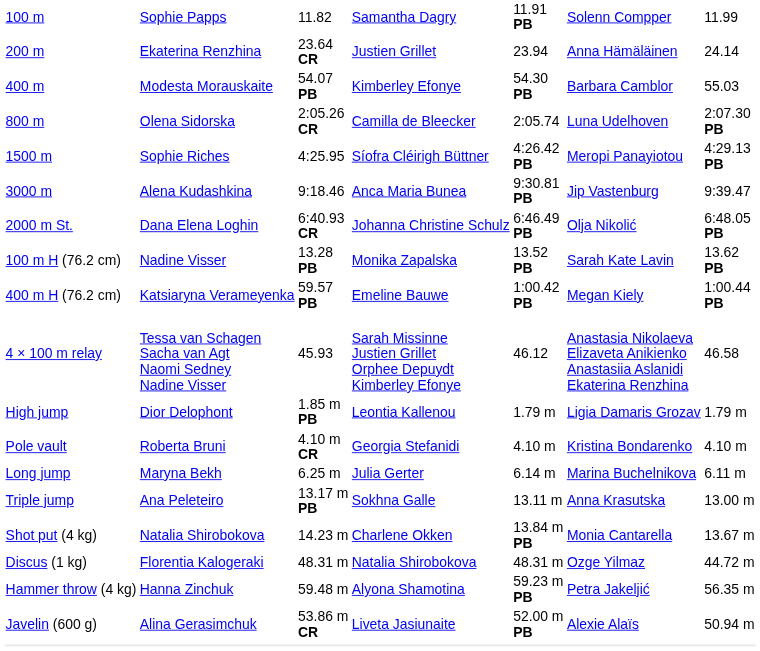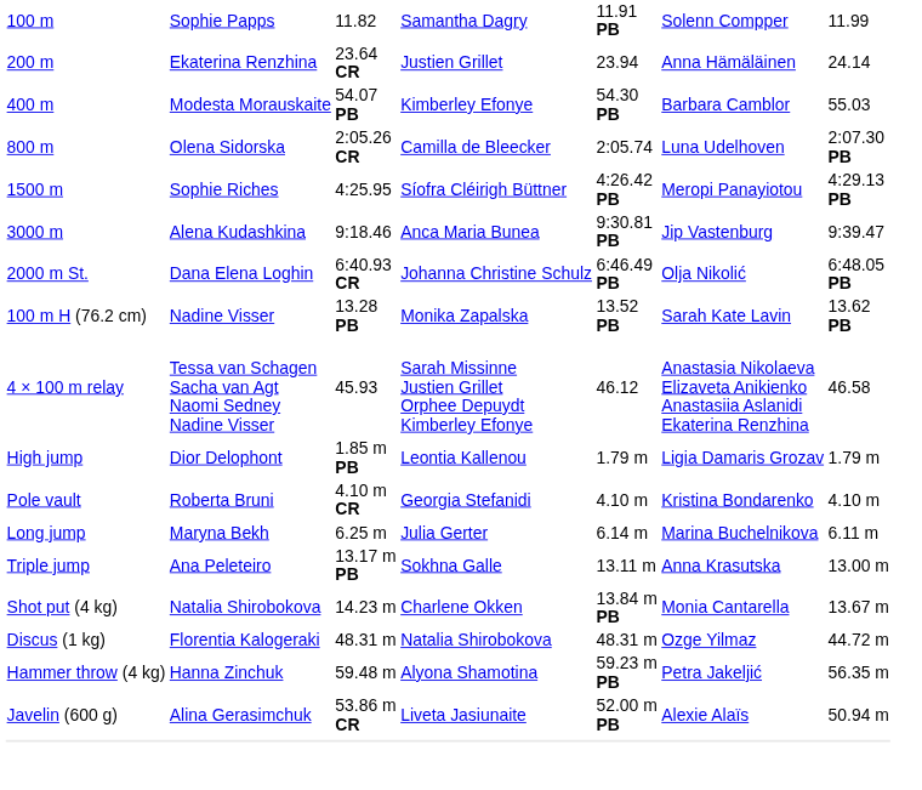 <table>
 <tr>
 <td><a href='#'>100 m</a></td>
 <td><a href='#'>Sophie Papps</a><br> </td>
 <td>11.82</td>
 <td><a href='#'>Samantha Dagry</a><br> </td>
 <td>11.91 <br> <strong>PB</strong></td>
 <td><a href='#'>Solenn Compper</a><br> </td>
 <td>11.99</td>
 </tr>
 <tr>
 <td><a href='#'>200 m</a></td>
 <td><a href='#'>Ekaterina Renzhina</a><br> </td>
 <td>23.64 <br> <strong>CR</strong></td>
 <td><a href='#'>Justien Grillet</a><br> </td>
 <td>23.94</td>
 <td><a href='#'>Anna Hämäläinen</a><br> </td>
 <td>24.14</td>
 </tr>
 <tr>
 <td><a href='#'>400 m</a></td>
 <td><a href='#'>Modesta Morauskaite</a><br> </td>
 <td>54.07 <br> <strong>PB</strong></td>
 <td><a href='#'>Kimberley Efonye</a><br> </td>
 <td>54.30 <br> <strong>PB</strong></td>
 <td><a href='#'>Barbara Camblor</a><br> </td>
 <td>55.03</td>
 </tr>
 <tr>
 <td><a href='#'>800 m</a></td>
 <td><a href='#'>Olena Sidorska</a><br> </td>
 <td>2:05.26 <br> <strong>CR</strong></td>
 <td><a href='#'>Camilla de Bleecker</a><br> </td>
 <td>2:05.74</td>
 <td><a href='#'>Luna Udelhoven</a><br> </td>
 <td>2:07.30 <br> <strong>PB</strong></td>
 </tr>
 <tr>
 <td><a href='#'>1500 m</a></td>
 <td><a href='#'>Sophie Riches</a><br> </td>
 <td>4:25.95</td>
 <td><a href='#'>Síofra Cléirigh Büttner</a><br> </td>
 <td>4:26.42 <br> <strong>PB</strong></td>
 <td><a href='#'>Meropi Panayiotou</a><br> </td>
 <td>4:29.13 <br> <strong>PB</strong></td>
 </tr>
 <tr>
 <td><a href='#'>3000 m</a></td>
 <td><a href='#'>Alena Kudashkina</a><br> </td>
 <td>9:18.46</td>
 <td><a href='#'>Anca Maria Bunea</a><br> </td>
 <td>9:30.81 <br> <strong>PB</strong></td>
 <td><a href='#'>Jip Vastenburg</a><br> </td>
 <td>9:39.47</td>
 </tr>
 <tr>
 <td><a href='#'>2000 m St.</a></td>
 <td><a href='#'>Dana Elena Loghin</a><br> </td>
 <td>6:40.93 <br> <strong>CR</strong></td>
 <td><a href='#'>Johanna Christine Schulz</a><br> </td>
 <td>6:46.49 <br> <strong>PB</strong></td>
 <td><a href='#'>Olja Nikolić</a><br> </td>
 <td>6:48.05 <br> <strong>PB</strong></td>
 </tr>
 <tr>
 <td><a href='#'>100 m H</a> (76.2 cm)</td>
 <td><a href='#'>Nadine Visser</a><br> </td>
 <td>13.28 <br> <strong>PB</strong></td>
 <td><a href='#'>Monika Zapalska</a><br> </td>
 <td>13.52 <br> <strong>PB</strong></td>
 <td><a href='#'>Sarah Kate Lavin</a><br> </td>
 <td>13.62 <br> <strong>PB</strong></td>
-</tr>
-<tr>
-<td><a href='#'>400 m H</a> (76.2 cm)</td>
-<td><a href='#'>Katsiaryna Verameyenka</a><br> </td>
-<td>59.57 <br> <strong>PB</strong></td>
-<td><a href='#'>Emeline Bauwe</a><br> </td>
-<td>1:00.42 <br> <strong>PB</strong></td>
-<td><a href='#'>Megan Kiely</a><br> </td>
-<td>1:00.44 <br> <strong>PB</strong></td>
 </tr>
 <tr>
 <td><a href='#'>4 × 100 m relay</a></td>
 <td> <br> <a href='#'>Tessa van Schagen</a> <br> <a href='#'>Sacha van Agt</a> <br> <a href='#'>Naomi Sedney</a> <br> <a href='#'>Nadine Visser</a></td>
 <td>45.93</td>
 <td> <br> <a href='#'>Sarah Missinne</a> <br> <a href='#'>Justien Grillet</a> <br> <a href='#'>Orphee Depuydt</a> <br> <a href='#'>Kimberley Efonye</a></td>
 <td>46.12</td>
 <td> <br> <a href='#'>Anastasia Nikolaeva</a> <br> <a href='#'>Elizaveta Anikienko</a> <br> <a href='#'>Anastasiia Aslanidi</a> <br> <a href='#'>Ekaterina Renzhina</a></td>
 <td>46.58</td>
 </tr>
 <tr>
 <td><a href='#'>High jump</a></td>
 <td><a href='#'>Dior Delophont</a><br> </td>
 <td>1.85 m <br> <strong>PB</strong></td>
 <td><a href='#'>Leontia Kallenou</a><br> </td>
 <td>1.79 m</td>
 <td><a href='#'>Ligia Damaris Grozav</a><br> </td>
 <td>1.79 m</td>
 </tr>
 <tr>
 <td><a href='#'>Pole vault</a></td>
 <td><a href='#'>Roberta Bruni</a><br> </td>
 <td>4.10 m <br> <strong>CR</strong></td>
 <td><a href='#'>Georgia Stefanidi</a><br> </td>
 <td>4.10 m</td>
 <td><a href='#'>Kristina Bondarenko</a><br> </td>
 <td>4.10 m</td>
 </tr>
 <tr>
 <td><a href='#'>Long jump</a></td>
 <td><a href='#'>Maryna Bekh</a><br> </td>
 <td>6.25 m</td>
 <td><a href='#'>Julia Gerter</a><br> </td>
 <td>6.14 m</td>
 <td><a href='#'>Marina Buchelnikova</a><br> </td>
 <td>6.11 m</td>
 </tr>
 <tr>
 <td><a href='#'>Triple jump</a></td>
 <td><a href='#'>Ana Peleteiro</a><br> </td>
 <td>13.17 m <br> <strong>PB</strong></td>
 <td><a href='#'>Sokhna Galle</a><br> </td>
 <td>13.11 m</td>
 <td><a href='#'>Anna Krasutska</a><br> </td>
 <td>13.00 m</td>
 </tr>
 <tr>
 <td><a href='#'>Shot put</a> (4 kg)</td>
 <td><a href='#'>Natalia Shirobokova</a><br> </td>
 <td>14.23 m</td>
 <td><a href='#'>Charlene Okken</a><br> </td>
 <td>13.84 m <br> <strong>PB</strong></td>
 <td><a href='#'>Monia Cantarella</a><br> </td>
 <td>13.67 m</td>
 </tr>
 <tr>
 <td><a href='#'>Discus</a> (1 kg)</td>
 <td><a href='#'>Florentia Kalogeraki</a><br> </td>
 <td>48.31 m</td>
 <td><a href='#'>Natalia Shirobokova</a><br> </td>
 <td>48.31 m</td>
 <td><a href='#'>Ozge Yilmaz</a><br> </td>
 <td>44.72 m</td>
 </tr>
 <tr>
 <td><a href='#'>Hammer throw</a> (4 kg)</td>
 <td><a href='#'>Hanna Zinchuk</a><br> </td>
 <td>59.48 m</td>
 <td><a href='#'>Alyona Shamotina</a><br> </td>
 <td>59.23 m <br> <strong>PB</strong></td>
 <td><a href='#'>Petra Jakeljić</a><br> </td>
 <td>56.35 m</td>
 </tr>
 <tr>
 <td><a href='#'>Javelin</a> (600 g)</td>
 <td><a href='#'>Alina Gerasimchuk</a><br> </td>
 <td>53.86 m <br> <strong>CR</strong></td>
 <td><a href='#'>Liveta Jasiunaite</a><br> </td>
 <td>52.00 m <br> <strong>PB</strong></td>
 <td><a href='#'>Alexie Alaïs</a><br> </td>
 <td>50.94 m</td>
 </tr>
 <tr>
 </tr>
 <tr bgcolor= e8e8e8>
 <td colspan=7></td>
 </tr>
 </table>
